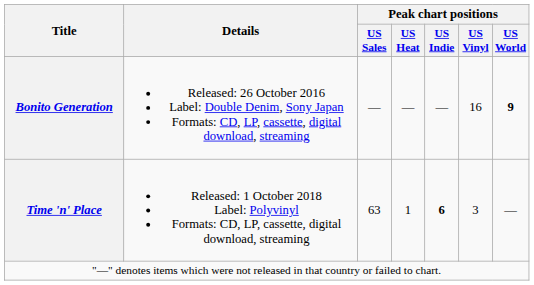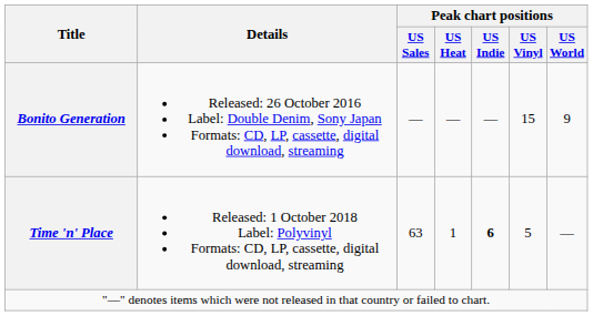 <table class="wikitable plainrowheaders" style="text-align:center;">
 <tr>
 <th scope="col" rowspan="2" style="width:9em;">Title</th>
 <th scope="col" rowspan="2" style="width:18em;">Details</th>
 <th scope="col" colspan="6">Peak chart positions</th>
 </tr>
 <tr>
 <th scope="col" style="width:2.5em;font-size:90%;"><a href='#'>US<br>Sales</a><br></th>
 <th scope="col" style="width:2.5em;font-size:90%;"><a href='#'>US<br>Heat</a><br></th>
 <th scope="col" style="width:2.5em;font-size:90%;"><a href='#'>US<br>Indie</a><br></th>
 <th scope="col" style="width:2.5em;font-size:90%;"><a href='#'>US<br>Vinyl</a><br></th>
 <th scope="col" style="width:2.5em;font-size:90%;"><a href='#'>US<br>World</a><br></th>
 </tr>
 <tr>
 <th scope="row"><em><a href='#'>Bonito Generation</a></em></th>
 <td><br><ul><li>Released: 26 October 2016</li><li>Label: <a href='#'>Double Denim</a>, <a href='#'>Sony Japan</a></li><li>Formats: <a href='#'>CD</a>, <a href='#'>LP</a>, <a href='#'>cassette</a>, <a href='#'>digital download</a>, <a href='#'>streaming</a></li></ul></td>
 <td>—</td>
 <td>—</td>
 <td>—</td>
-<td>16</td>
-<td><strong>9</strong></td>
+<td>15</td>
+<td>9</td>
 </tr>
 <tr>
 <th scope="row"><em><a href='#'>Time 'n' Place</a></em></th>
 <td><br><ul><li>Released: 1 October 2018</li><li>Label: <a href='#'>Polyvinyl</a></li><li>Formats: CD, LP, cassette, digital download, streaming</li></ul></td>
 <td>63</td>
 <td>1</td>
 <td><strong>6</strong></td>
-<td>3</td>
+<td>5</td>
 <td>—</td>
 </tr>
 <tr>
 <td colspan="7" style="font-size:90%">"—" denotes items which were not released in that country or failed to chart.</td>
 </tr>
 </table>
